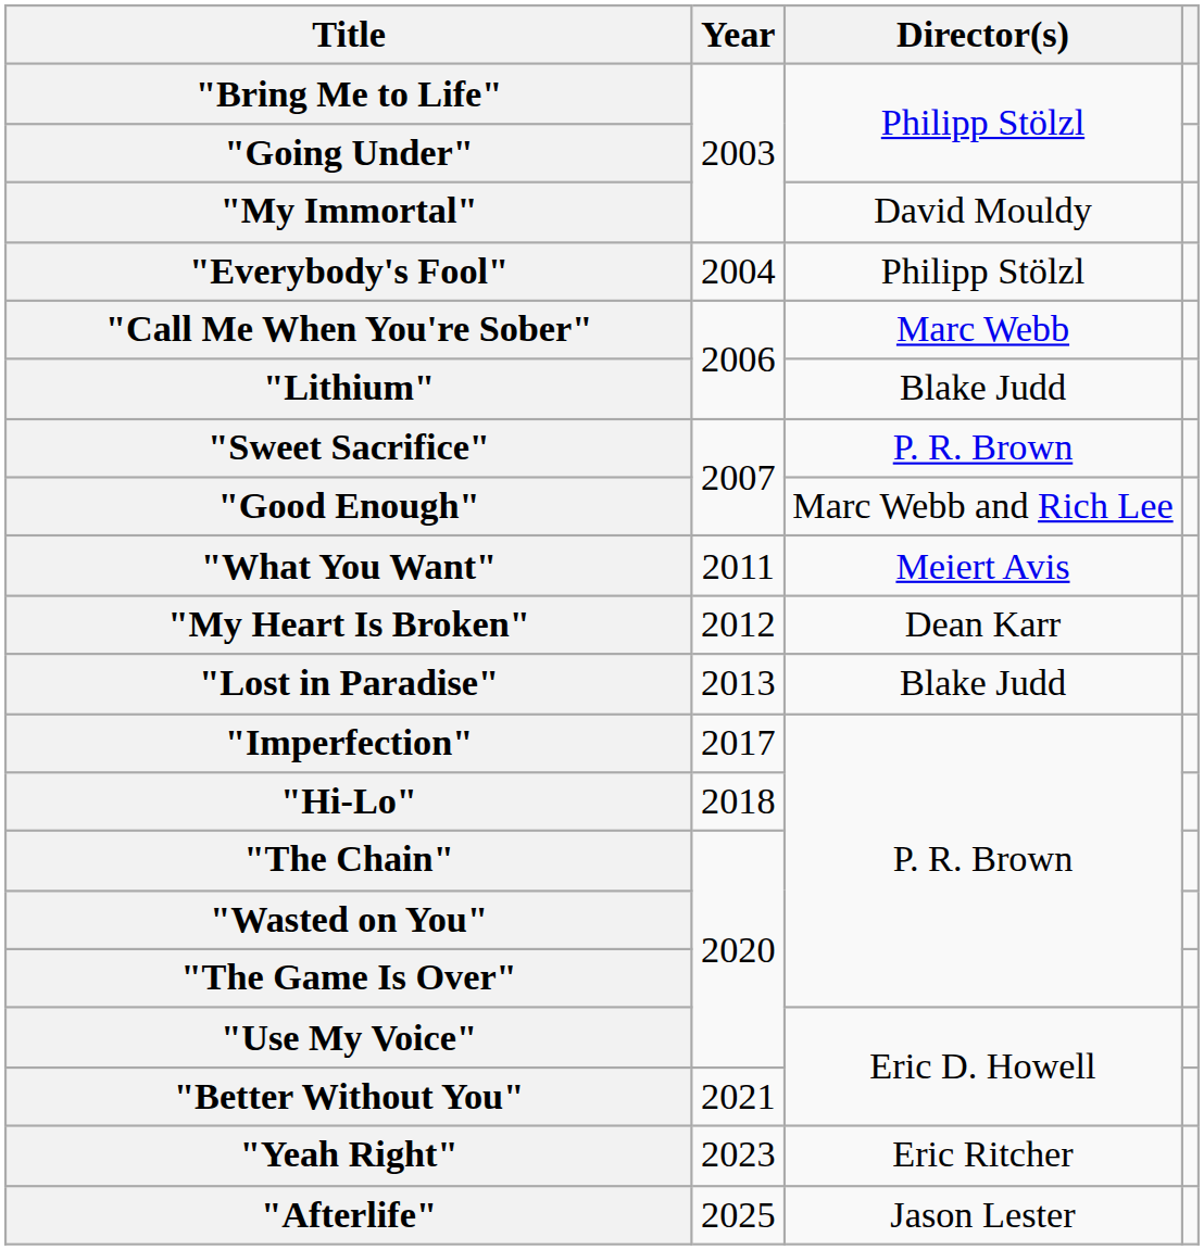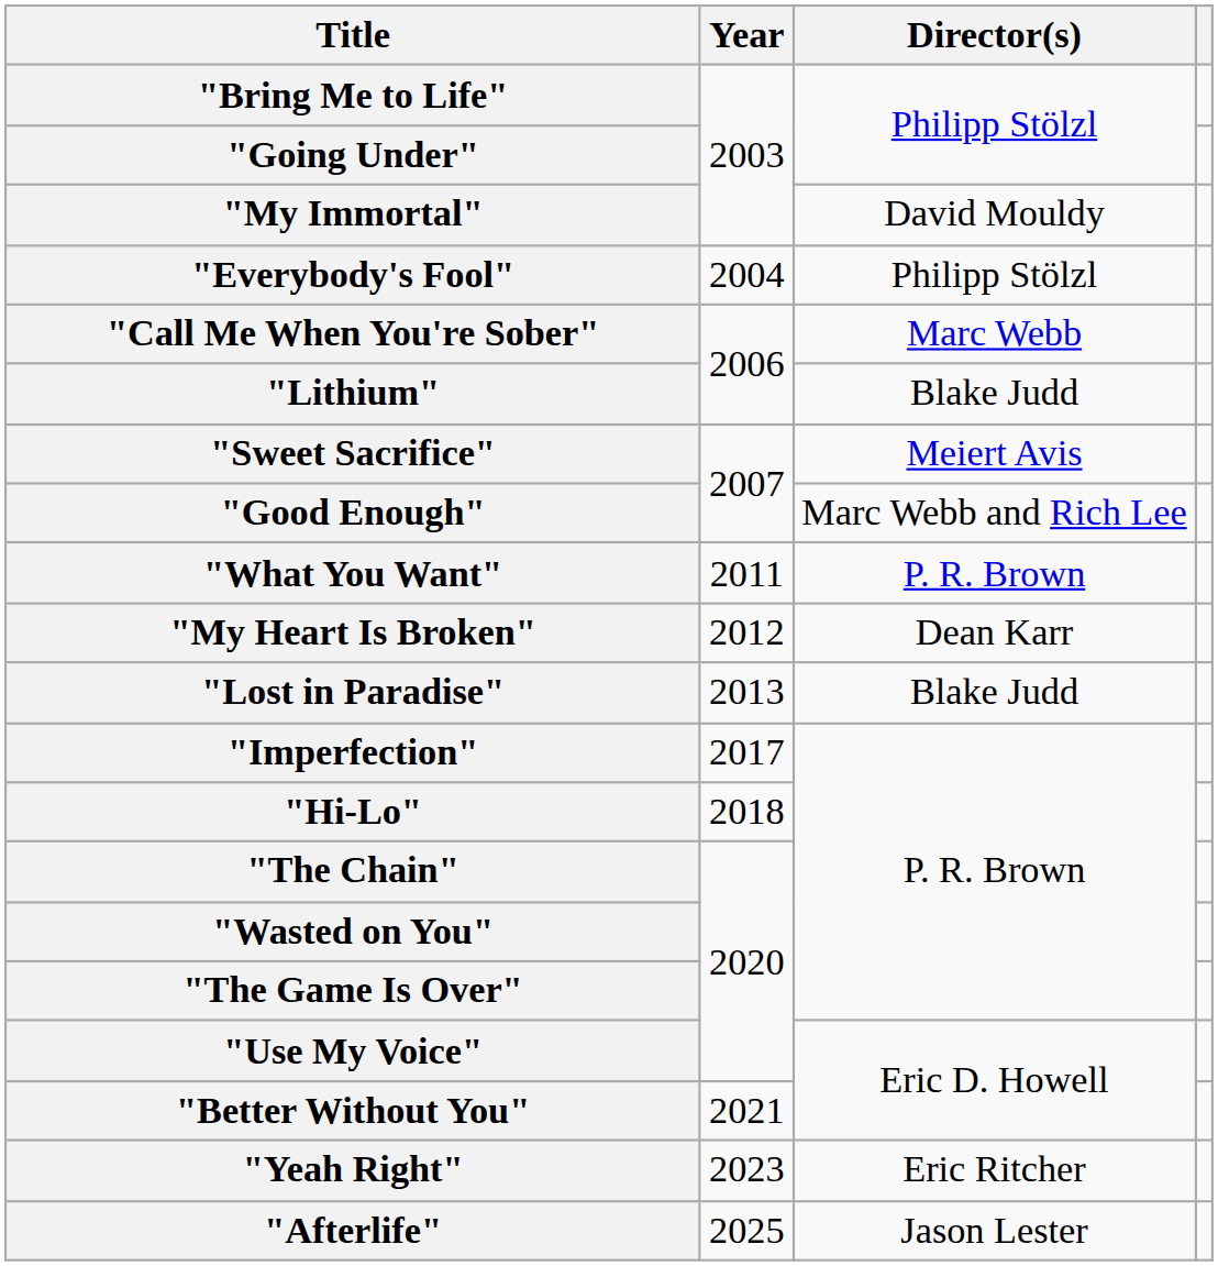 <table class="wikitable plainrowheaders" style="text-align:center">
 <tr>
 <th scope="col" style="width:18em;">Title</th>
 <th scope="col" style="width:1em;">Year</th>
 <th scope="col">Director(s)</th>
 <th scope="col"></th>
 </tr>
 <tr>
 <th scope="row">"Bring Me to Life"</th>
 <td rowspan="3">2003</td>
 <td rowspan="2"><a href='#'>Philipp Stölzl</a></td>
 <td></td>
 </tr>
 <tr>
 <th scope="row">"Going Under"</th>
 <td></td>
 </tr>
 <tr>
 <th scope="row">"My Immortal"</th>
 <td>David Mouldy</td>
 <td></td>
 </tr>
 <tr>
 <th scope="row">"Everybody's Fool"</th>
 <td>2004</td>
 <td>Philipp Stölzl</td>
 <td></td>
 </tr>
 <tr>
 <th scope="row">"Call Me When You're Sober"</th>
 <td rowspan="2">2006</td>
 <td><a href='#'>Marc Webb</a></td>
 <td></td>
 </tr>
 <tr>
 <th scope="row">"Lithium"</th>
 <td>Blake Judd</td>
 <td></td>
 </tr>
 <tr>
 <th scope="row">"Sweet Sacrifice"</th>
 <td rowspan="2">2007</td>
-<td><a href='#'>P. R. Brown</a></td>
+<td><a href='#'>Meiert Avis</a></td>
 <td></td>
 </tr>
 <tr>
 <th scope="row">"Good Enough"</th>
 <td>Marc Webb and <a href='#'>Rich Lee</a></td>
 <td></td>
 </tr>
 <tr>
 <th scope="row">"What You Want"</th>
 <td>2011</td>
-<td><a href='#'>Meiert Avis</a></td>
+<td><a href='#'>P. R. Brown</a></td>
 <td></td>
 </tr>
 <tr>
 <th scope="row">"My Heart Is Broken"</th>
 <td>2012</td>
 <td>Dean Karr</td>
 <td></td>
 </tr>
 <tr>
 <th scope="row">"Lost in Paradise"</th>
 <td>2013</td>
 <td>Blake Judd</td>
 <td></td>
 </tr>
 <tr>
 <th scope="row">"Imperfection"</th>
 <td>2017</td>
 <td rowspan="5">P. R. Brown</td>
 <td></td>
 </tr>
 <tr>
 <th scope="row">"Hi-Lo"</th>
 <td>2018</td>
 <td></td>
 </tr>
 <tr>
 <th scope="row">"The Chain"</th>
 <td rowspan="4">2020</td>
 <td></td>
 </tr>
 <tr>
 <th scope="row">"Wasted on You"</th>
 <td></td>
 </tr>
 <tr>
 <th scope="row">"The Game Is Over"</th>
 <td></td>
 </tr>
 <tr>
 <th scope="row">"Use My Voice"</th>
 <td rowspan="2">Eric D. Howell</td>
 <td></td>
 </tr>
 <tr>
 <th scope="row">"Better Without You"</th>
 <td>2021</td>
 <td></td>
 </tr>
 <tr>
 <th scope="row">"Yeah Right"</th>
 <td>2023</td>
 <td>Eric Ritcher</td>
 <td></td>
 </tr>
 <tr>
 <th scope="row">"Afterlife"</th>
 <td>2025</td>
 <td>Jason Lester</td>
 <td></td>
 </tr>
 </table>
